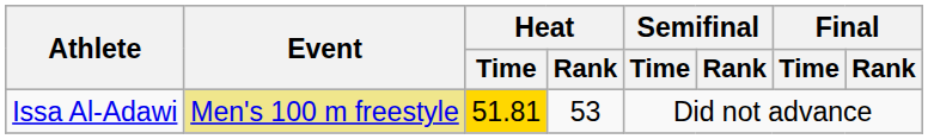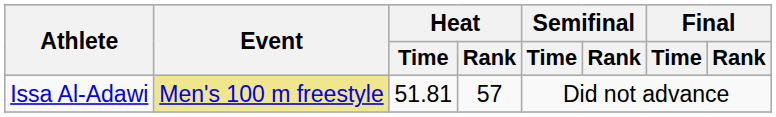 <table class=wikitable style="font-size:90%">
 <tr>
 <th rowspan="2">Athlete</th>
 <th rowspan="2">Event</th>
 <th colspan="2">Heat</th>
 <th colspan="2">Semifinal</th>
 <th colspan="2">Final</th>
 </tr>
 <tr style="font-size:95%">
 <th>Time</th>
 <th>Rank</th>
 <th>Time</th>
 <th>Rank</th>
 <th>Time</th>
 <th>Rank</th>
 </tr>
 <tr align=center>
 <td align=left><a href='#'>Issa Al-Adawi</a></td>
 <td align=left style="background: khaki;"><a href='#'>Men's 100 m freestyle</a></td>
-<td style="background: gold;">51.81</td>
-<td>53</td>
+<td>51.81</td>
+<td>57</td>
 <td colspan="4">Did not advance</td>
 </tr>
 </table>
